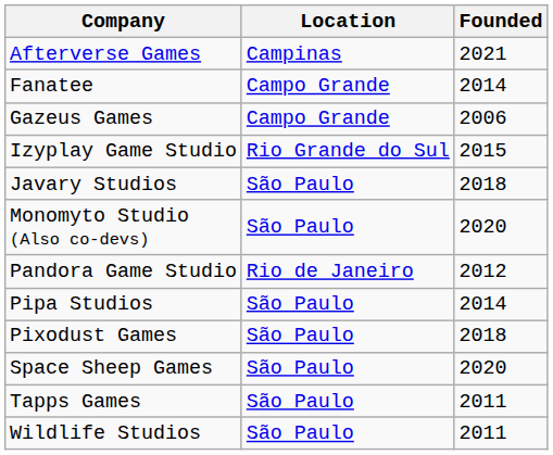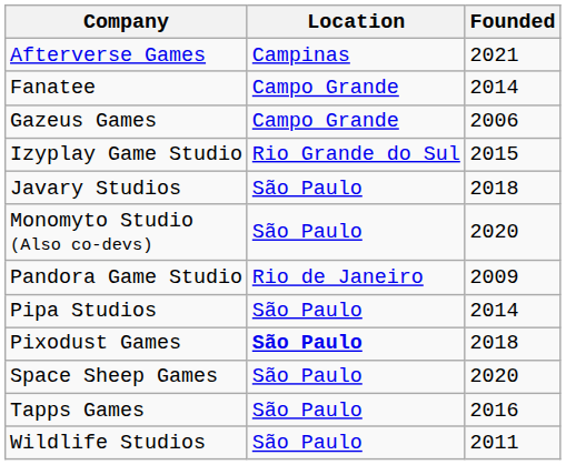 <table class="wikitable sortable mw-collapsible">
 <tr>
 <th><strong>Company</strong></th>
 <th><strong>Location</strong></th>
 <th><strong>Founded</strong></th>
 </tr>
 <tr>
 <td><a href='#'>Afterverse Games</a></td>
 <td><a href='#'>Campinas</a></td>
 <td>2021</td>
 </tr>
 <tr>
 <td>Fanatee</td>
 <td><a href='#'>Campo Grande</a></td>
 <td>2014</td>
 </tr>
 <tr>
 <td>Gazeus Games</td>
 <td><a href='#'>Campo Grande</a></td>
 <td>2006</td>
 </tr>
 <tr>
 <td>Izyplay Game Studio<br></td>
 <td><a href='#'>Rio Grande do Sul</a></td>
 <td>2015</td>
 </tr>
 <tr>
 <td>Javary Studios</td>
 <td><a href='#'>São Paulo</a></td>
 <td>2018</td>
 </tr>
 <tr>
 <td>Monomyto Studio<br><small>(Also co-devs)</small></td>
 <td><a href='#'>São Paulo</a></td>
 <td>2020</td>
 </tr>
 <tr>
 <td>Pandora Game Studio</td>
 <td><a href='#'>Rio de Janeiro</a></td>
-<td>2012</td>
+<td>2009</td>
 </tr>
 <tr>
 <td>Pipa Studios</td>
 <td><a href='#'>São Paulo</a></td>
 <td>2014</td>
 </tr>
 <tr>
 <td>Pixodust Games</td>
-<td><a href='#'>São Paulo</a></td>
+<td><strong><a href='#'>São Paulo</a></strong></td>
 <td>2018</td>
 </tr>
 <tr>
 <td>Space Sheep Games</td>
 <td><a href='#'>São Paulo</a></td>
 <td>2020</td>
 </tr>
 <tr>
 <td>Tapps Games</td>
 <td><a href='#'>São Paulo</a></td>
-<td>2011</td>
+<td>2016</td>
 </tr>
 <tr>
 <td>Wildlife Studios</td>
 <td><a href='#'>São Paulo</a></td>
 <td>2011</td>
 </tr>
 </table>
